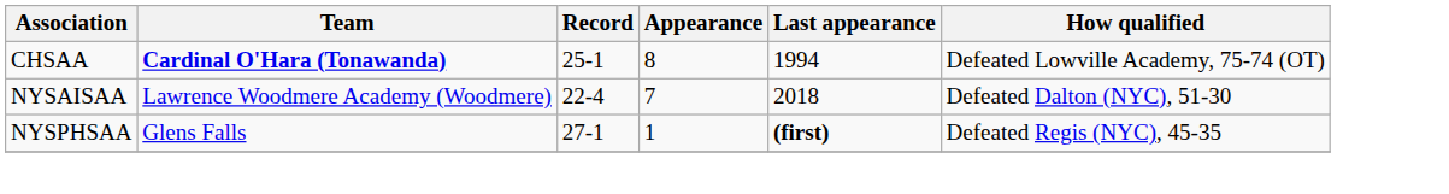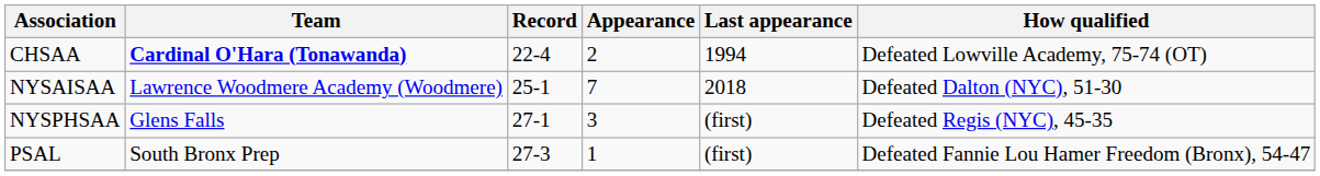 <table class="wikitable sortable" style="text-align:left;">
 <tr>
 <th>Association</th>
 <th>Team</th>
 <th>Record</th>
 <th data-sort-type="number">Appearance</th>
 <th>Last appearance</th>
 <th>How qualified</th>
 </tr>
 <tr>
 <td>CHSAA</td>
 <td><strong><a href='#'>Cardinal O'Hara (Tonawanda)</a></strong></td>
-<td>25-1</td>
-<td>8</td>
+<td>22-4</td>
+<td>2</td>
 <td>1994</td>
 <td>Defeated Lowville Academy, 75-74 (OT)</td>
 </tr>
 <tr>
 <td>NYSAISAA</td>
 <td><a href='#'>Lawrence Woodmere Academy (Woodmere)</a></td>
-<td>22-4</td>
+<td>25-1</td>
 <td>7</td>
 <td>2018</td>
 <td>Defeated <a href='#'>Dalton (NYC)</a>, 51-30</td>
 </tr>
 <tr>
 <td>NYSPHSAA</td>
 <td><a href='#'>Glens Falls</a></td>
 <td>27-1</td>
+<td>3</td>
+<td>(first)</td>
+<td>Defeated <a href='#'>Regis (NYC)</a>, 45-35</td>
+</tr>
+<tr>
+<td>PSAL</td>
+<td>South Bronx Prep</td>
+<td>27-3</td>
 <td>1</td>
-<td><strong>(first)</strong></td>
-<td>Defeated <a href='#'>Regis (NYC)</a>, 45-35</td>
+<td>(first)</td>
+<td>Defeated Fannie Lou Hamer Freedom (Bronx), 54-47</td>
 </tr>
 <tr>
 </tr>
 </table>
